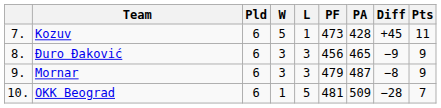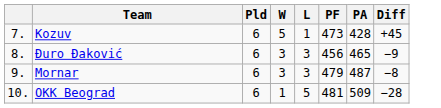 <table class="wikitable" style="text-align:center">
 <tr>
 <th width=15></th>
 <th width=220>Team</th>
 <th width=20>Pld</th>
 <th width=20>W</th>
 <th width=20>L</th>
 <th width=20>PF</th>
 <th width=20>PA</th>
 <th width=30>Diff</th>
-<th width=20>Pts</th>
 </tr>
 <tr>
 <td>7.</td>
 <td align=left> <a href='#'>Kozuv</a></td>
 <td>6</td>
 <td>5</td>
 <td>1</td>
 <td>473</td>
 <td>428</td>
 <td>+45</td>
-<td>11</td>
 </tr>
 <tr>
 <td>8.</td>
 <td align=left> <a href='#'>Đuro Đaković</a></td>
 <td>6</td>
 <td>3</td>
 <td>3</td>
 <td>456</td>
 <td>465</td>
 <td>−9</td>
-<td>9</td>
 </tr>
 <tr>
 <td>9.</td>
 <td align=left> <a href='#'>Mornar</a></td>
 <td>6</td>
 <td>3</td>
 <td>3</td>
 <td>479</td>
 <td>487</td>
 <td>−8</td>
-<td>9</td>
 </tr>
 <tr>
 <td>10.</td>
 <td align=left> <a href='#'>OKK Beograd</a></td>
 <td>6</td>
 <td>1</td>
 <td>5</td>
 <td>481</td>
 <td>509</td>
 <td>−28</td>
-<td>7</td>
 </tr>
 </table>
